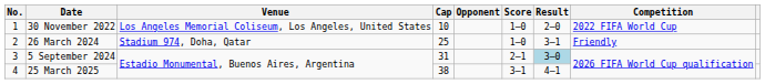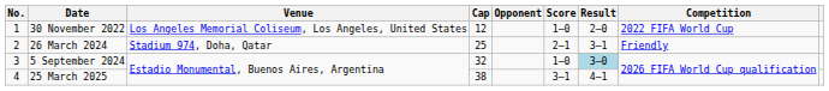 <table class="wikitable sortable">
 <tr>
 <th scope="col">No.</th>
 <th scope="col">Date</th>
 <th scope="col">Venue</th>
 <th scope="col">Cap</th>
 <th scope="col">Opponent</th>
 <th scope="col">Score</th>
 <th scope="col">Result</th>
 <th scope="col">Competition</th>
 <th scope="col" class="unsortable"></th>
 </tr>
 <tr>
 <td style="text-align: center;">1</td>
 <td>30 November 2022</td>
 <td><a href='#'>Los Angeles Memorial Coliseum</a>, Los Angeles, United States</td>
-<td style="text-align: center;">10</td>
+<td style="text-align: center;">12</td>
 <td></td>
 <td style="text-align: center;">1–0</td>
 <td style="text-align: center;">2–0</td>
 <td><a href='#'>2022 FIFA World Cup</a></td>
 <td style="text-align: center;"></td>
 </tr>
 <tr>
 <td style="text-align: center;">2</td>
 <td>26 March 2024</td>
 <td><a href='#'>Stadium 974</a>, Doha, Qatar</td>
 <td style="text-align: center;">25</td>
 <td></td>
-<td style="text-align: center;">1–0</td>
+<td style="text-align: center;">2–1</td>
 <td style="text-align: center;">3–1</td>
 <td><a href='#'>Friendly</a></td>
 <td style="text-align: center;"></td>
 </tr>
 <tr>
 <td style="text-align: center;">3</td>
 <td>5 September 2024</td>
 <td rowspan=2><a href='#'>Estadio Monumental</a>, Buenos Aires, Argentina</td>
-<td style="text-align: center;">31</td>
+<td style="text-align: center;">32</td>
 <td></td>
-<td style="text-align: center;">2–1</td>
+<td style="text-align: center;">1–0</td>
 <td style="background: lightblue; text-align: center;">3–0</td>
 <td rowspan=2><a href='#'>2026 FIFA World Cup qualification</a></td>
 <td style="text-align: center;"></td>
 </tr>
 <tr>
 <td style="text-align: center;">4</td>
 <td>25 March 2025</td>
 <td style="text-align: center;">38</td>
 <td></td>
 <td style="text-align: center;">3–1</td>
 <td style="text-align: center;">4–1</td>
 <td></td>
 </tr>
 </table>
